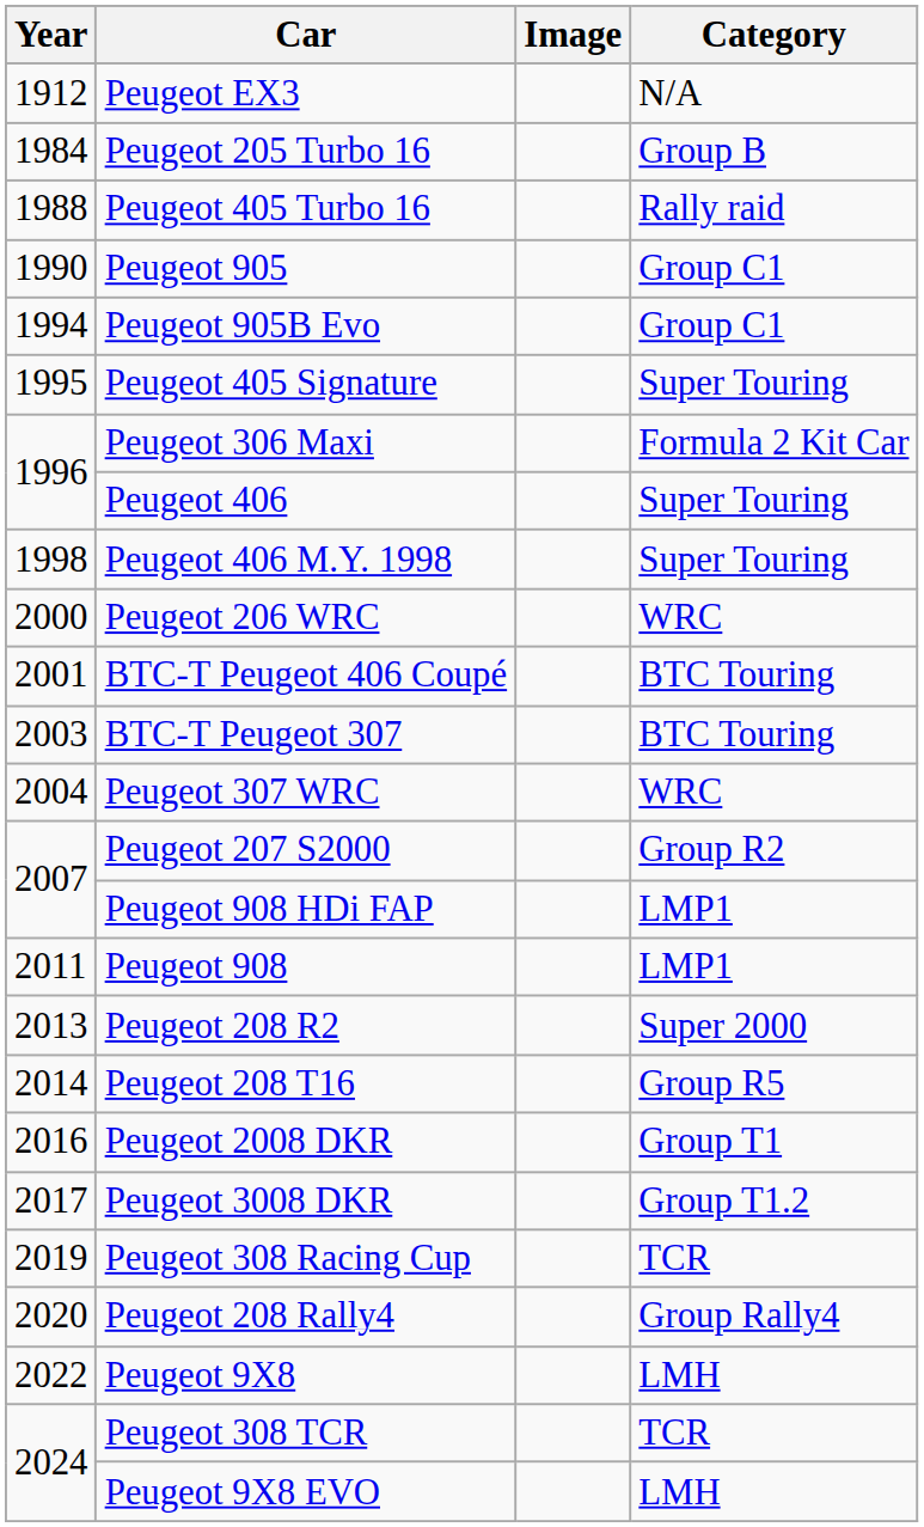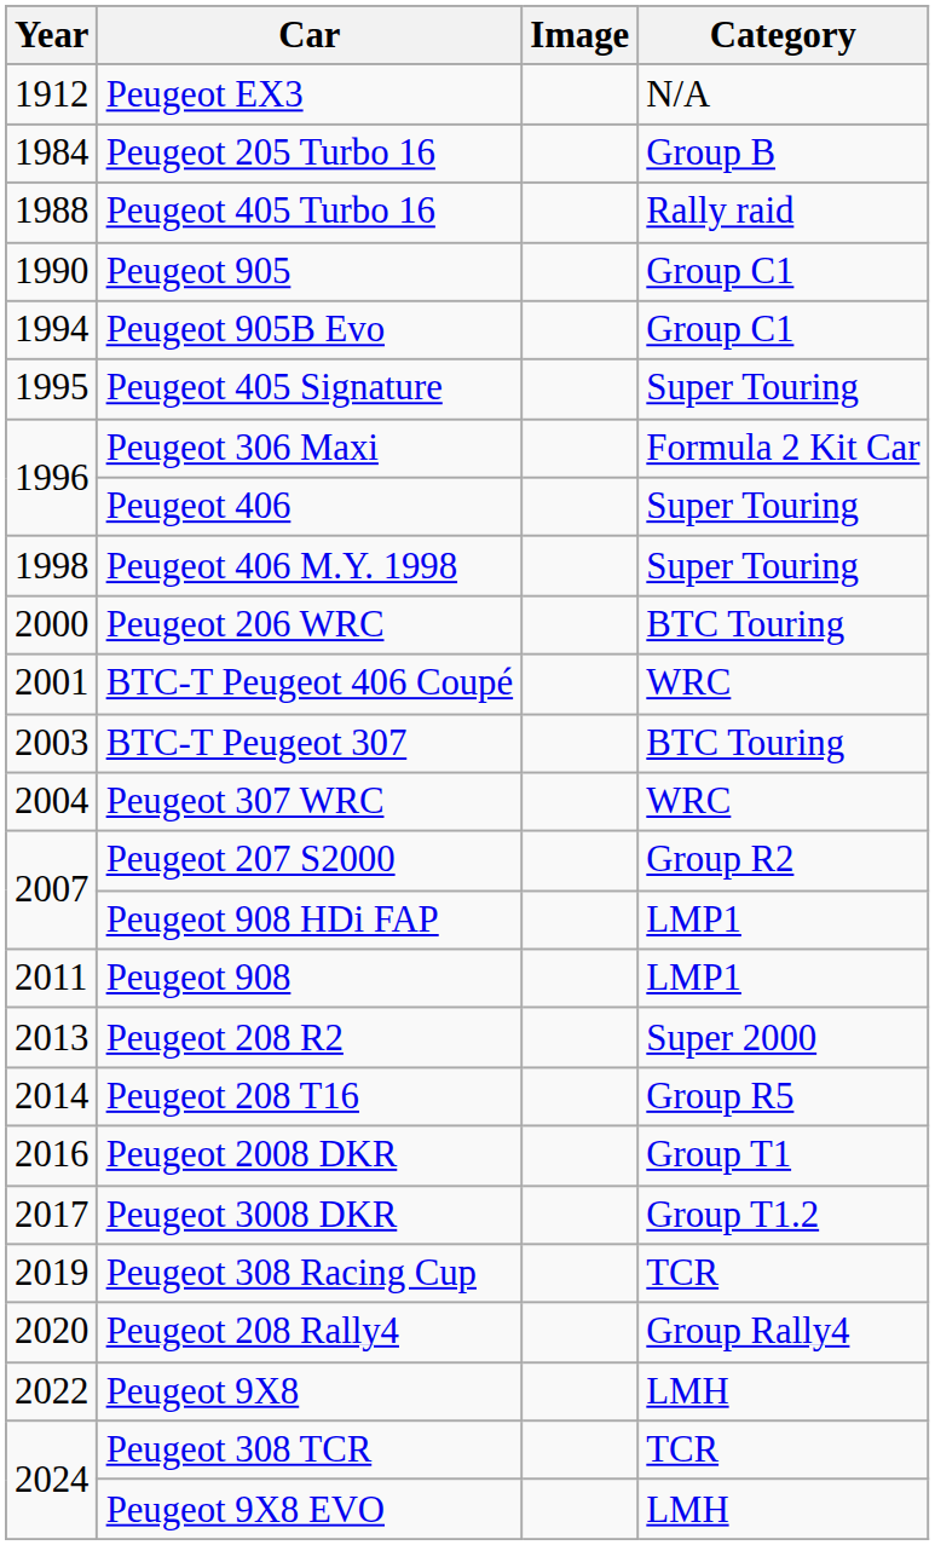 <table class="wikitable">
 <tr>
 <th>Year</th>
 <th>Car</th>
 <th>Image</th>
 <th>Category</th>
 </tr>
 <tr>
 <td>1912</td>
 <td><a href='#'>Peugeot EX3</a></td>
 <td></td>
 <td>N/A</td>
 </tr>
 <tr>
 <td>1984</td>
 <td><a href='#'>Peugeot 205 Turbo 16</a></td>
 <td></td>
 <td><a href='#'>Group B</a></td>
 </tr>
 <tr>
 <td>1988</td>
 <td><a href='#'>Peugeot 405 Turbo 16</a></td>
 <td></td>
 <td><a href='#'>Rally raid</a></td>
 </tr>
 <tr>
 <td>1990</td>
 <td><a href='#'>Peugeot 905</a></td>
 <td></td>
 <td><a href='#'>Group C1</a></td>
 </tr>
 <tr>
 <td>1994</td>
 <td><a href='#'>Peugeot 905B Evo</a></td>
 <td></td>
 <td><a href='#'>Group C1</a></td>
 </tr>
 <tr>
 <td>1995</td>
 <td><a href='#'>Peugeot 405 Signature</a></td>
 <td></td>
 <td><a href='#'>Super Touring</a></td>
 </tr>
 <tr>
 <td rowspan="2">1996</td>
 <td><a href='#'>Peugeot 306 Maxi</a></td>
 <td></td>
 <td><a href='#'>Formula 2 Kit Car</a></td>
 </tr>
 <tr>
 <td><a href='#'>Peugeot 406</a></td>
 <td></td>
 <td><a href='#'>Super Touring</a></td>
 </tr>
 <tr>
 <td>1998</td>
 <td><a href='#'>Peugeot 406 M.Y. 1998</a></td>
 <td></td>
 <td><a href='#'>Super Touring</a></td>
 </tr>
 <tr>
 <td>2000</td>
 <td><a href='#'>Peugeot 206 WRC</a></td>
 <td></td>
-<td><a href='#'>WRC</a></td>
+<td><a href='#'>BTC Touring</a></td>
 </tr>
 <tr>
 <td>2001</td>
 <td><a href='#'>BTC-T Peugeot 406 Coupé</a></td>
 <td></td>
-<td><a href='#'>BTC Touring</a></td>
+<td><a href='#'>WRC</a></td>
 </tr>
 <tr>
 <td>2003</td>
 <td><a href='#'>BTC-T Peugeot 307</a></td>
 <td></td>
 <td><a href='#'>BTC Touring</a></td>
 </tr>
 <tr>
 <td>2004</td>
 <td><a href='#'>Peugeot 307 WRC</a></td>
 <td></td>
 <td><a href='#'>WRC</a></td>
 </tr>
 <tr>
 <td rowspan="2">2007</td>
 <td><a href='#'>Peugeot 207 S2000</a></td>
 <td></td>
 <td><a href='#'>Group R2</a></td>
 </tr>
 <tr>
 <td><a href='#'>Peugeot 908 HDi FAP</a></td>
 <td></td>
 <td><a href='#'>LMP1</a></td>
 </tr>
 <tr>
 <td>2011</td>
 <td><a href='#'>Peugeot 908</a></td>
 <td></td>
 <td><a href='#'>LMP1</a></td>
 </tr>
 <tr>
 <td>2013</td>
 <td><a href='#'>Peugeot 208 R2</a></td>
 <td></td>
 <td><a href='#'>Super 2000</a></td>
 </tr>
 <tr>
 <td>2014</td>
 <td><a href='#'>Peugeot 208 T16</a></td>
 <td></td>
 <td><a href='#'>Group R5</a></td>
 </tr>
 <tr>
 <td>2016</td>
 <td><a href='#'>Peugeot 2008 DKR</a></td>
 <td></td>
 <td><a href='#'>Group T1</a></td>
 </tr>
 <tr>
 <td>2017</td>
 <td><a href='#'>Peugeot 3008 DKR</a></td>
 <td></td>
 <td><a href='#'>Group T1.2</a></td>
 </tr>
 <tr>
 <td>2019</td>
 <td><a href='#'>Peugeot 308 Racing Cup</a></td>
 <td></td>
 <td><a href='#'>TCR</a></td>
 </tr>
 <tr>
 <td>2020</td>
 <td><a href='#'>Peugeot 208 Rally4</a></td>
 <td></td>
 <td><a href='#'>Group Rally4</a></td>
 </tr>
 <tr>
 <td>2022</td>
 <td><a href='#'>Peugeot 9X8</a></td>
 <td></td>
 <td><a href='#'>LMH</a></td>
 </tr>
 <tr>
 <td rowspan="2">2024</td>
 <td><a href='#'>Peugeot 308 TCR</a></td>
 <td></td>
 <td><a href='#'>TCR</a></td>
 </tr>
 <tr>
 <td><a href='#'>Peugeot 9X8 EVO</a></td>
 <td></td>
 <td><a href='#'>LMH</a></td>
 </tr>
 </table>
